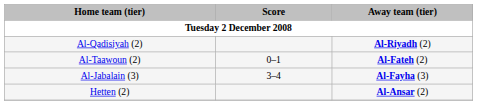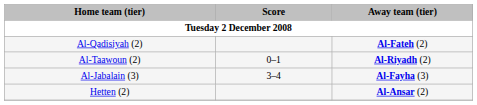 <table class="wikitable" style="width: 700px; background:WhiteSmoke; text-align:center; font-size:90%">
 <tr>
 <td scope="col" style="width: 45%; background:silver;"><strong>Home team (tier)</strong></td>
 <td scope="col" style="width: 25%; background:silver;"><strong>Score</strong></td>
 <td scope="col" style="width: 45%; background:silver;"><strong>Away team (tier)</strong></td>
 </tr>
 <tr>
 <td colspan="5" style= background:White><strong>Tuesday 2 December 2008</strong></td>
 </tr>
 <tr>
 <td><a href='#'>Al-Qadisiyah</a> (2)</td>
 <td></td>
-<td><strong><a href='#'>Al-Riyadh</a></strong> (2)</td>
+<td><strong><a href='#'>Al-Fateh</a></strong> (2)</td>
 </tr>
 <tr>
 <td><a href='#'>Al-Taawoun</a> (2)</td>
 <td>0–1</td>
-<td><strong><a href='#'>Al-Fateh</a></strong> (2)</td>
+<td><strong><a href='#'>Al-Riyadh</a></strong> (2)</td>
 </tr>
 <tr>
 <td><a href='#'>Al-Jabalain</a> (3)</td>
 <td>3–4</td>
 <td><strong><a href='#'>Al-Fayha</a></strong> (3)</td>
 </tr>
 <tr>
 <td><a href='#'>Hetten</a> (2)</td>
 <td></td>
 <td><strong><a href='#'>Al-Ansar</a></strong> (2)</td>
 </tr>
 <tr>
 </tr>
 </table>
